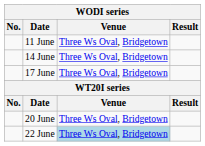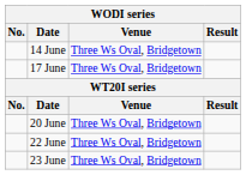 <table class="wikitable">
 <tr>
 <th colspan="4">WODI series</th>
 </tr>
 <tr>
 <th>No.</th>
 <th>Date</th>
 <th>Venue</th>
 <th>Result</th>
-</tr>
-<tr>
-<td></td>
-<td>11 June</td>
-<td><a href='#'>Three Ws Oval</a>, <a href='#'>Bridgetown</a></td>
-<td></td>
 </tr>
 <tr>
 <td></td>
 <td>14 June</td>
 <td><a href='#'>Three Ws Oval</a>, <a href='#'>Bridgetown</a></td>
 <td></td>
 </tr>
 <tr>
 <td></td>
 <td>17 June</td>
 <td><a href='#'>Three Ws Oval</a>, <a href='#'>Bridgetown</a></td>
 <td></td>
 </tr>
 <tr>
 <th colspan="4">WT20I series</th>
 </tr>
 <tr>
 <th>No.</th>
 <th>Date</th>
 <th>Venue</th>
 <th>Result</th>
 </tr>
 <tr>
 <td></td>
 <td>20 June</td>
 <td><a href='#'>Three Ws Oval</a>, <a href='#'>Bridgetown</a></td>
 <td></td>
 </tr>
 <tr>
 <td></td>
 <td>22 June</td>
-<td style="background: lightblue;"><a href='#'>Three Ws Oval</a>, <a href='#'>Bridgetown</a></td>
+<td><a href='#'>Three Ws Oval</a>, <a href='#'>Bridgetown</a></td>
+<td></td>
+</tr>
+<tr>
+<td></td>
+<td>23 June</td>
+<td><a href='#'>Three Ws Oval</a>, <a href='#'>Bridgetown</a></td>
 <td></td>
 </tr>
 </table>
